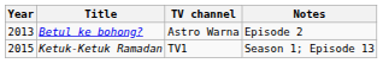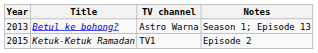 <table class="wikitable">
 <tr>
 <th>Year</th>
 <th>Title</th>
 <th>TV channel</th>
 <th>Notes</th>
 </tr>
 <tr>
 <td>2013</td>
 <td><em><a href='#'>Betul ke bohong?</a></em></td>
 <td>Astro Warna</td>
-<td>Episode 2</td>
+<td>Season 1; Episode 13</td>
 </tr>
 <tr>
 <td>2015</td>
 <td><em>Ketuk-Ketuk Ramadan</em></td>
 <td>TV1</td>
-<td>Season 1; Episode 13</td>
+<td>Episode 2</td>
 </tr>
 </table>
